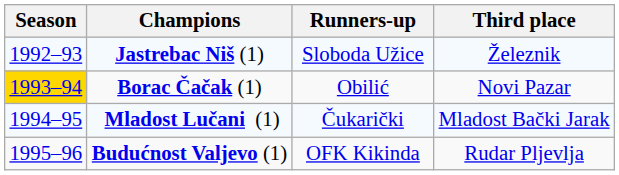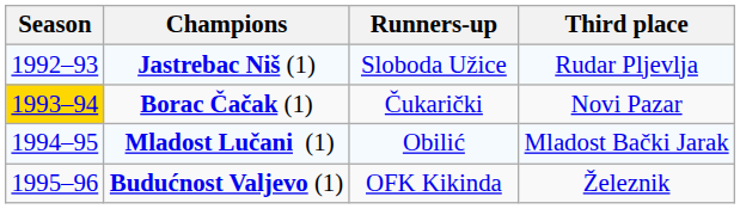 <table class="wikitable sortable" style="text-align:center">
 <tr>
 <th>Season</th>
 <th>Champions</th>
 <th>Runners-up</th>
 <th>Third place</th>
 </tr>
 <tr style="background:#f5faff">
 <td><a href='#'>1992–93</a></td>
 <td><strong><a href='#'>Jastrebac Niš</a></strong> (1)</td>
 <td> <a href='#'>Sloboda Užice</a> </td>
-<td><a href='#'>Železnik</a></td>
+<td><a href='#'>Rudar Pljevlja</a></td>
 </tr>
 <tr>
 <td style="background: gold;"><a href='#'>1993–94</a></td>
 <td><strong><a href='#'>Borac Čačak</a></strong> (1)</td>
-<td><a href='#'>Obilić</a></td>
+<td><a href='#'>Čukarički</a></td>
 <td><a href='#'>Novi Pazar</a></td>
 </tr>
 <tr style="background:#f5faff">
 <td><a href='#'>1994–95</a></td>
 <td> <strong><a href='#'>Mladost Lučani</a></strong>  (1)</td>
-<td><a href='#'>Čukarički</a></td>
+<td><a href='#'>Obilić</a></td>
 <td><a href='#'>Mladost Bački Jarak</a></td>
 </tr>
 <tr>
 <td><a href='#'>1995–96</a></td>
 <td><strong><a href='#'>Budućnost Valjevo</a></strong> (1)</td>
 <td><a href='#'>OFK Kikinda</a></td>
-<td><a href='#'>Rudar Pljevlja</a></td>
+<td><a href='#'>Železnik</a></td>
 </tr>
 </table>
